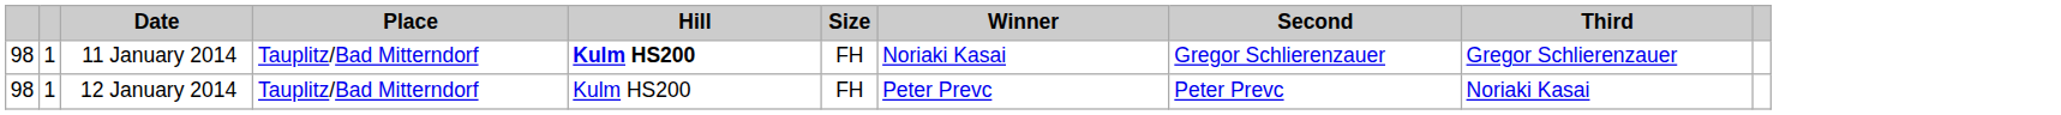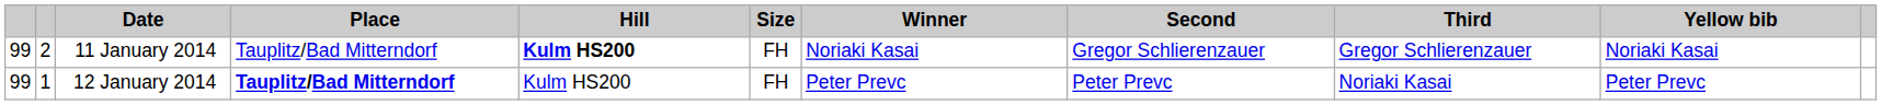 <table class="wikitable plainrowheaders" style="background:#fff; font-size:86%; line-height:16px; border:gray solid 1px; border-collapse:collapse;">
 <tr style="background:#ccc; text-align:center;">
 <th scope="col" style="background:#ccc; width=10 px;"></th>
 <th scope="col" style="background:#ccc; width=10 px;"></th>
 <th scope="col" style="background:#ccc; width:120px;">Date</th>
 <th scope="col" style="background:#ccc; width:200px;">Place</th>
 <th scope="col" style="background:#ccc; width:160px;">Hill</th>
 <th scope="col" style="background:#ccc; width:30px;">Size</th>
 <th scope="col" style="background:#ccc; width:185px;">Winner</th>
 <th scope="col" style="background:#ccc; width:185px;">Second</th>
 <th scope="col" style="background:#ccc; width:185px;">Third</th>
+<th scope="col" style="background:#ccc; width:180px;">Yellow bib</th>
 <th scope="col" style="background:#ccc; width:5px;"></th>
 </tr>
 <tr>
-<td align=center>98</td>
-<td align=center>1</td>
+<td align=center>99</td>
+<td align=center>2</td>
 <td align=right>11 January 2014  </td>
 <td> <a href='#'>Tauplitz</a>/<a href='#'>Bad Mitterndorf</a></td>
 <td><strong><a href='#'>Kulm</a> HS200</strong></td>
 <td align=center>FH</td>
 <td> <a href='#'>Noriaki Kasai</a></td>
 <td> <a href='#'>Gregor Schlierenzauer</a></td>
 <td> <a href='#'>Gregor Schlierenzauer</a></td>
+<td> <a href='#'>Noriaki Kasai</a></td>
 <td></td>
 </tr>
 <tr>
-<td align=center>98</td>
+<td align=center>99</td>
 <td align=center>1</td>
 <td align=right>12 January 2014  </td>
-<td> <a href='#'>Tauplitz</a>/<a href='#'>Bad Mitterndorf</a></td>
+<td><strong> <a href='#'>Tauplitz</a>/<a href='#'>Bad Mitterndorf</a></strong></td>
 <td><a href='#'>Kulm</a> HS200</td>
 <td align=center>FH</td>
 <td> <a href='#'>Peter Prevc</a></td>
 <td> <a href='#'>Peter Prevc</a></td>
 <td> <a href='#'>Noriaki Kasai</a></td>
+<td> <a href='#'>Peter Prevc</a></td>
 <td></td>
 </tr>
 </table>
